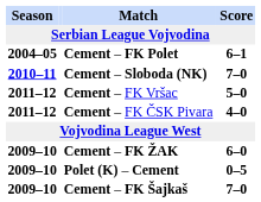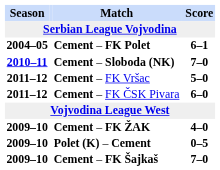 <table class="toccolours" border="0" cellpadding="2" cellspacing="0" align="left" style="margin:0.5em;">
 <tr bgcolor=#CADCFB>
 <th>Season</th>
 <th></th>
 <th>Match</th>
 <th></th>
 <th>Score</th>
 </tr>
 <tr>
 <th colspan="5" bgcolor=#EFEFEF><a href='#'>Serbian League Vojvodina</a></th>
 </tr>
 <tr>
 <td align="center"><strong>2004–05</strong></td>
 <td></td>
 <td align="left"><strong>Cement</strong> –  <strong>FK Polet</strong></td>
 <td></td>
 <td align="center"><strong>6–1</strong></td>
 </tr>
 <tr>
 <td align="center"><strong><a href='#'>2010–11</a></strong></td>
 <td></td>
 <td align="left"><strong>Cement</strong> –  <strong>Sloboda (NK)</strong></td>
 <td></td>
 <td align="center"><strong>7–0</strong></td>
 </tr>
 <tr>
 <td align="center"><strong>2011–12</strong></td>
 <td></td>
 <td align="left"><strong>Cement</strong> –  <a href='#'>FK Vršac</a></td>
 <td></td>
 <td align="center"><strong>5–0</strong></td>
 </tr>
 <tr>
 <td align="center"><strong>2011–12</strong></td>
 <td></td>
 <td align="left"><strong>Cement</strong> –  <a href='#'>FK ČSK Pivara</a></td>
 <td></td>
-<td align="center"><strong>4–0</strong></td>
+<td align="center"><strong>6–0</strong></td>
 </tr>
 <tr>
 <th colspan="5" bgcolor=#EFEFEF><a href='#'>Vojvodina League West</a></th>
 </tr>
 <tr>
 <td align="center"><strong>2009–10</strong></td>
 <td></td>
 <td align="left"><strong>Cement</strong> –  <strong>FK ŽAK</strong></td>
 <td></td>
-<td align="center"><strong>6–0</strong></td>
+<td align="center"><strong>4–0</strong></td>
 </tr>
 <tr>
 <td align="center"><strong>2009–10</strong></td>
 <td></td>
 <td align="left"> <strong>Polet (K)</strong> – <strong>Cement</strong></td>
 <td></td>
 <td align="center"><strong>0–5</strong></td>
 </tr>
 <tr>
 <td align="center"><strong>2009–10</strong></td>
 <td></td>
 <td align="left"><strong>Cement</strong> –  <strong>FK Šajkaš</strong></td>
 <td></td>
 <td align="center"><strong>7–0</strong></td>
 </tr>
 <tr>
 </tr>
 </table>
